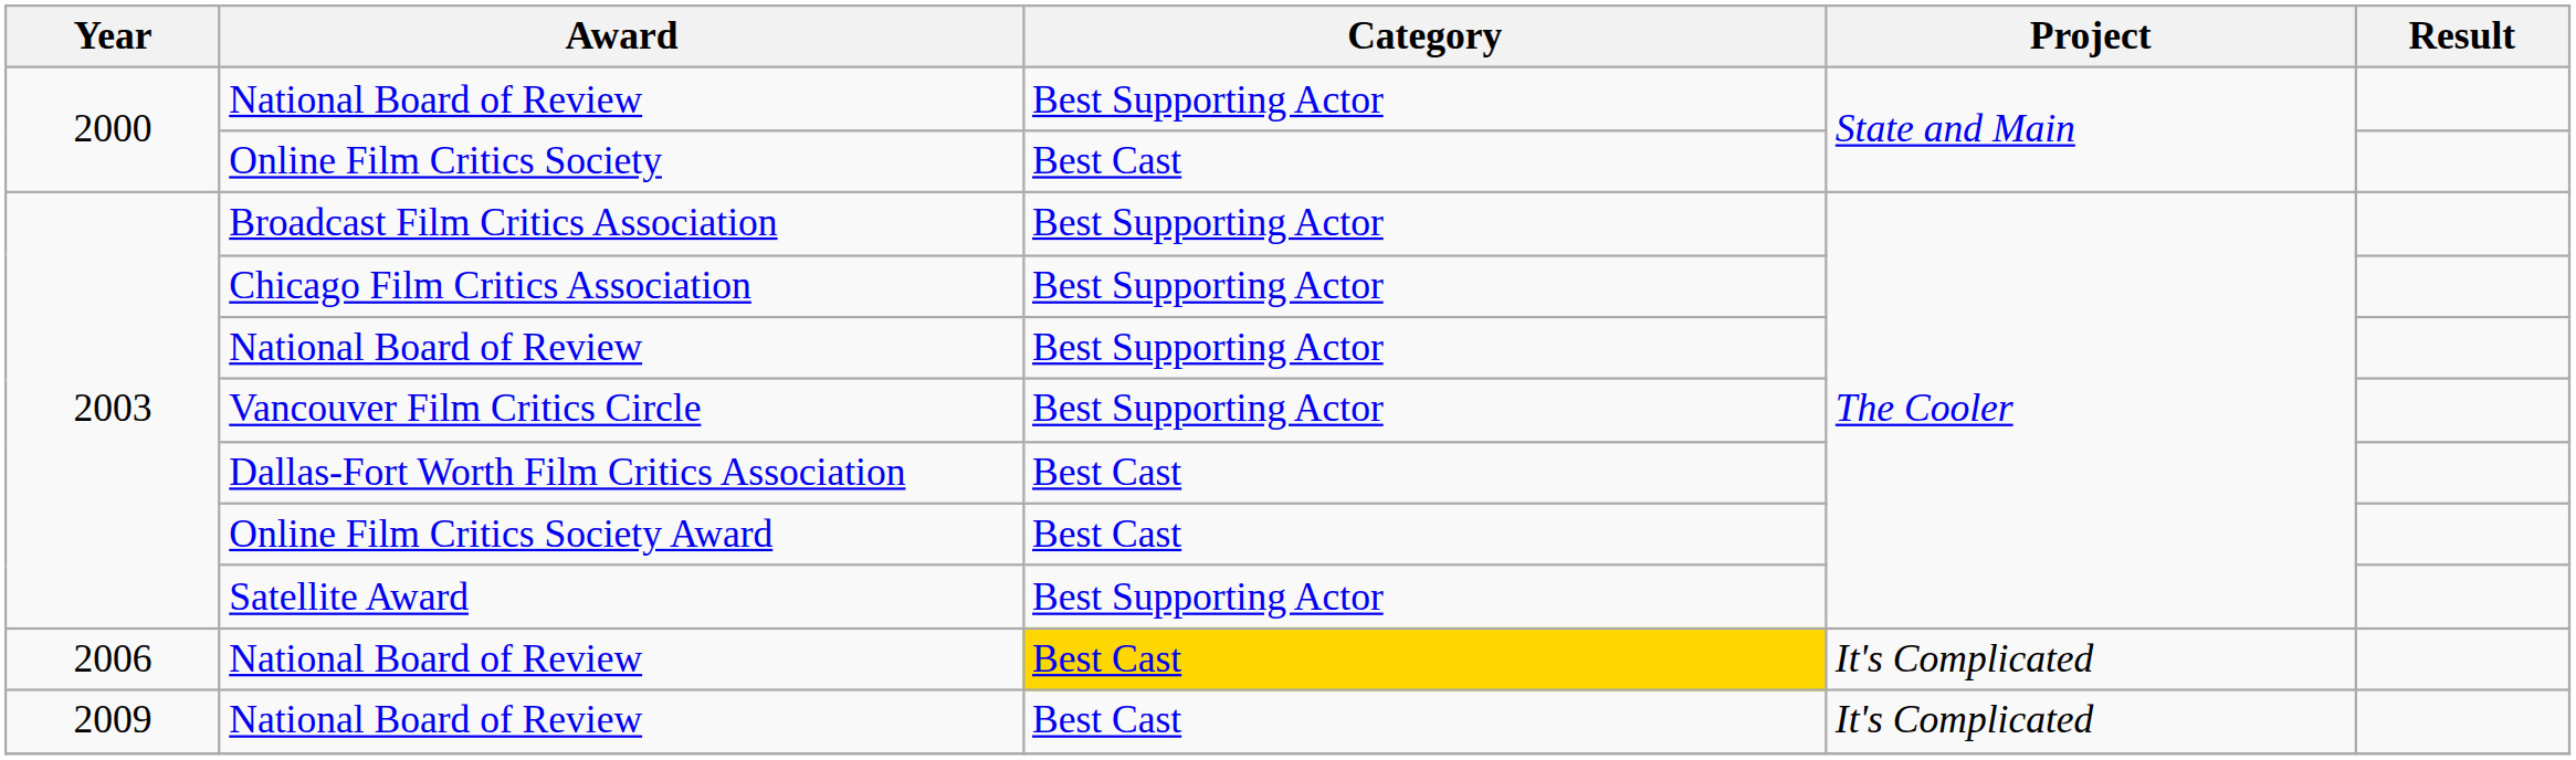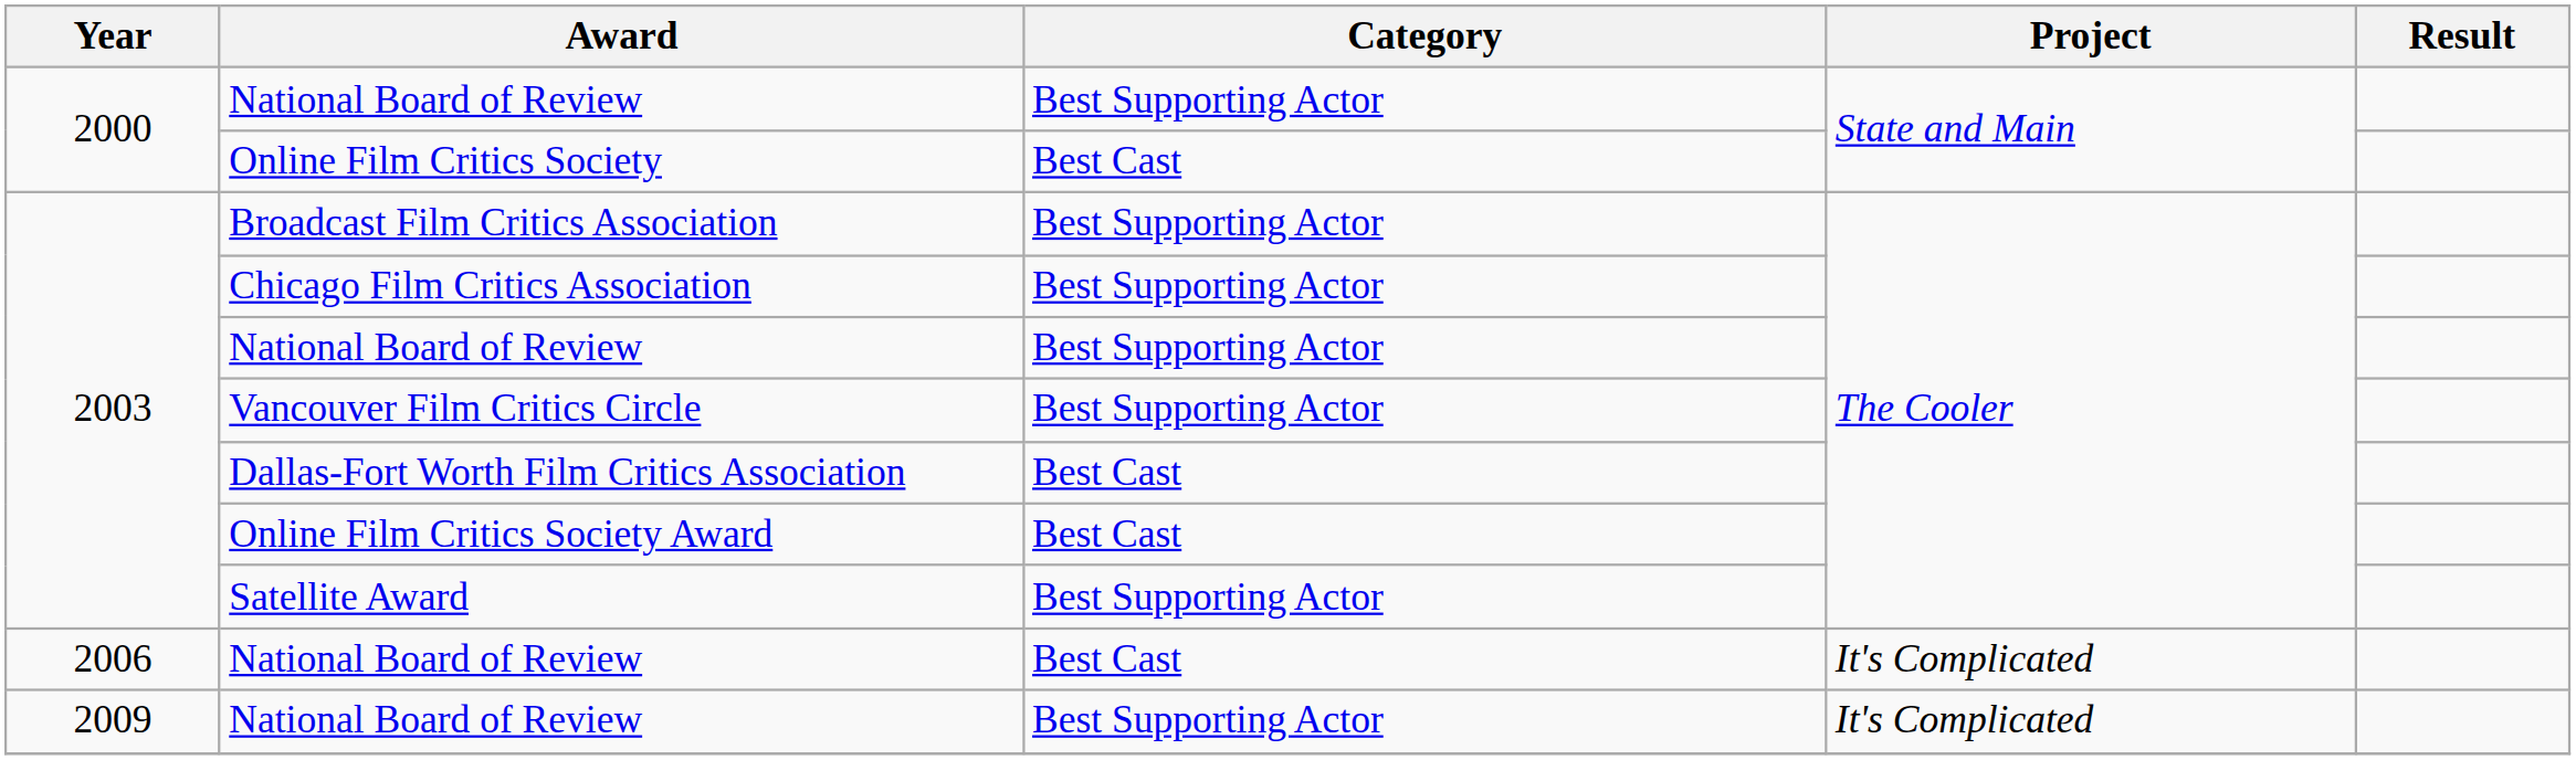 <table class=wikitable>
 <tr>
 <th scope="col" style="width:5em;">Year</th>
 <th scope="col" style="width:20em;">Award</th>
 <th scope="col" style="width:20em;">Category</th>
 <th scope="col" style="width:13em;">Project</th>
 <th scope="col" style="width:5em;">Result</th>
 </tr>
 <tr>
 <td style="text-align:center;", rowspan=2>2000</td>
 <td><a href='#'>National Board of Review</a></td>
 <td><a href='#'>Best Supporting Actor</a></td>
 <td rowspan=2><em><a href='#'>State and Main</a></em></td>
 <td></td>
 </tr>
 <tr>
 <td><a href='#'>Online Film Critics Society</a></td>
 <td><a href='#'>Best Cast</a></td>
 <td></td>
 </tr>
 <tr>
 <td style="text-align:center;", rowspan=7>2003</td>
 <td><a href='#'>Broadcast Film Critics Association</a></td>
 <td><a href='#'>Best Supporting Actor</a></td>
 <td rowspan=7><em><a href='#'>The Cooler</a></em></td>
 <td></td>
 </tr>
 <tr>
 <td><a href='#'>Chicago Film Critics Association</a></td>
 <td><a href='#'>Best Supporting Actor</a></td>
 <td></td>
 </tr>
 <tr>
 <td><a href='#'>National Board of Review</a></td>
 <td><a href='#'>Best Supporting Actor</a></td>
 <td></td>
 </tr>
 <tr>
 <td><a href='#'>Vancouver Film Critics Circle</a></td>
 <td><a href='#'>Best Supporting Actor</a></td>
 <td></td>
 </tr>
 <tr>
 <td><a href='#'>Dallas-Fort Worth Film Critics Association</a></td>
 <td><a href='#'>Best Cast</a></td>
 <td></td>
 </tr>
 <tr>
 <td><a href='#'>Online Film Critics Society Award</a></td>
 <td><a href='#'>Best Cast</a></td>
 <td></td>
 </tr>
 <tr>
 <td><a href='#'>Satellite Award</a></td>
 <td><a href='#'>Best Supporting Actor</a></td>
 <td></td>
 </tr>
 <tr>
 <td style="text-align:center;">2006</td>
 <td><a href='#'>National Board of Review</a></td>
-<td style="background: gold;"><a href='#'>Best Cast</a></td>
+<td><a href='#'>Best Cast</a></td>
 <td><em>It's Complicated</em></td>
 <td></td>
 </tr>
 <tr>
 <td style="text-align:center;">2009</td>
 <td><a href='#'>National Board of Review</a></td>
-<td><a href='#'>Best Cast</a></td>
+<td><a href='#'>Best Supporting Actor</a></td>
 <td><em>It's Complicated</em></td>
 <td></td>
 </tr>
 <tr>
 </tr>
 </table>
